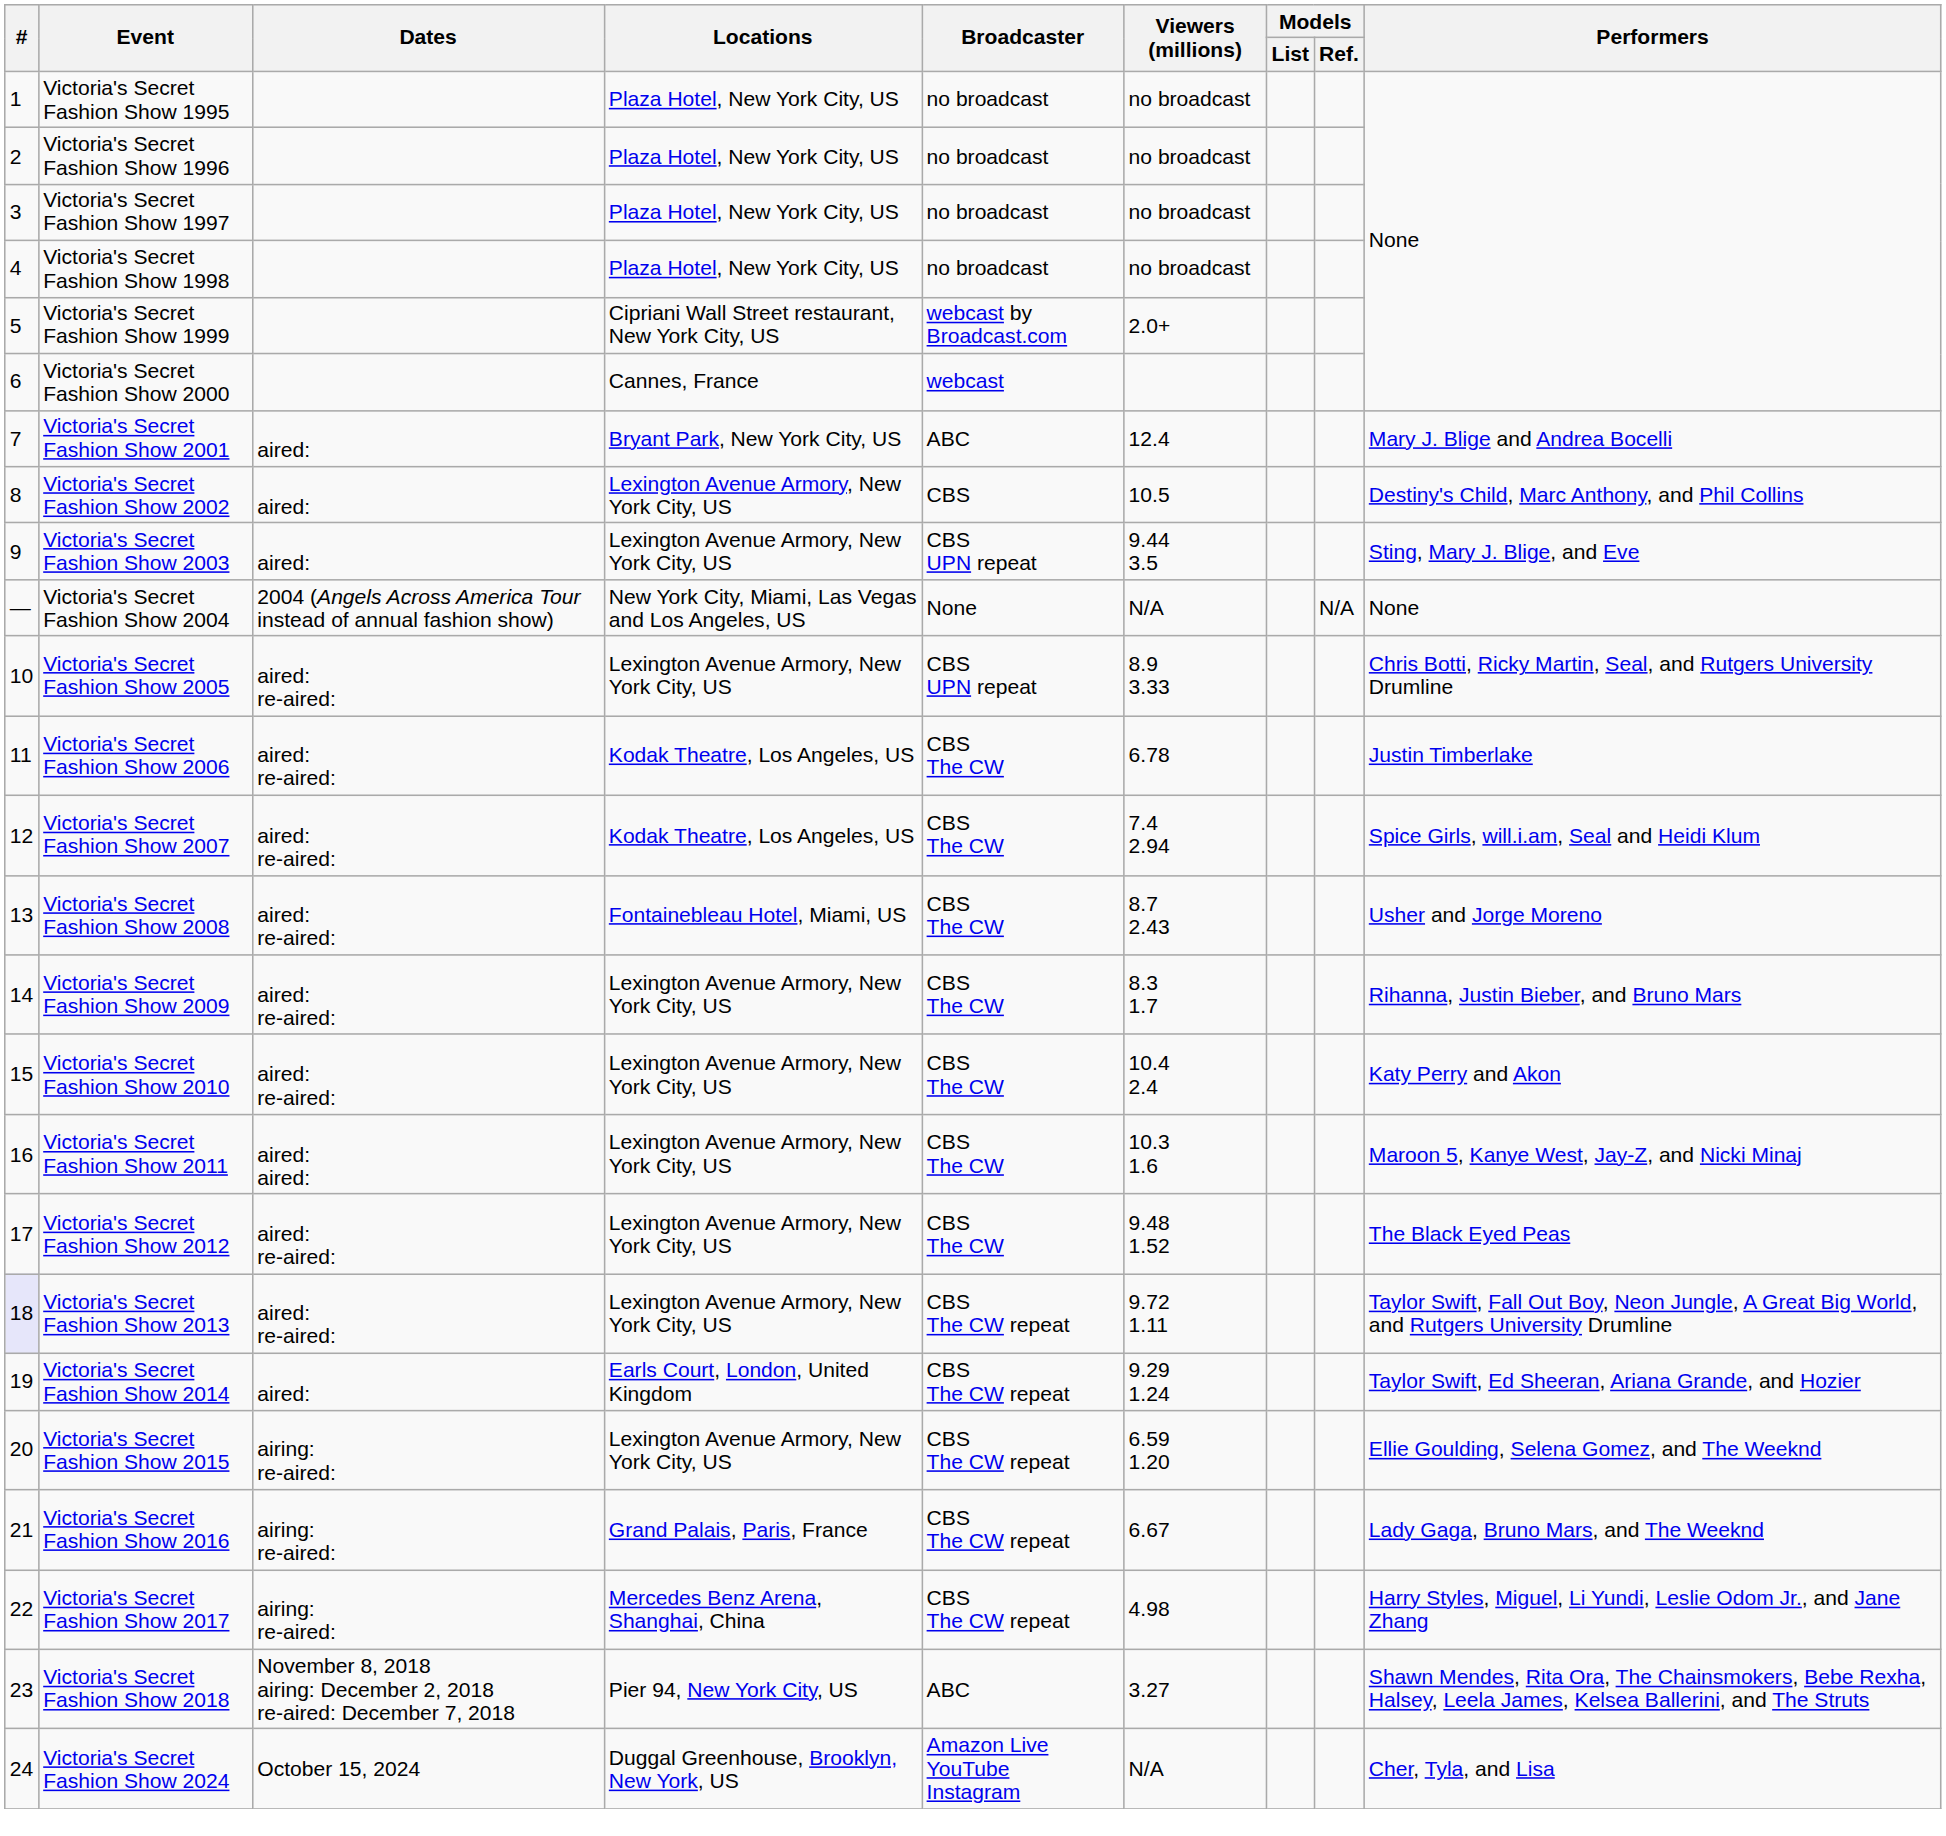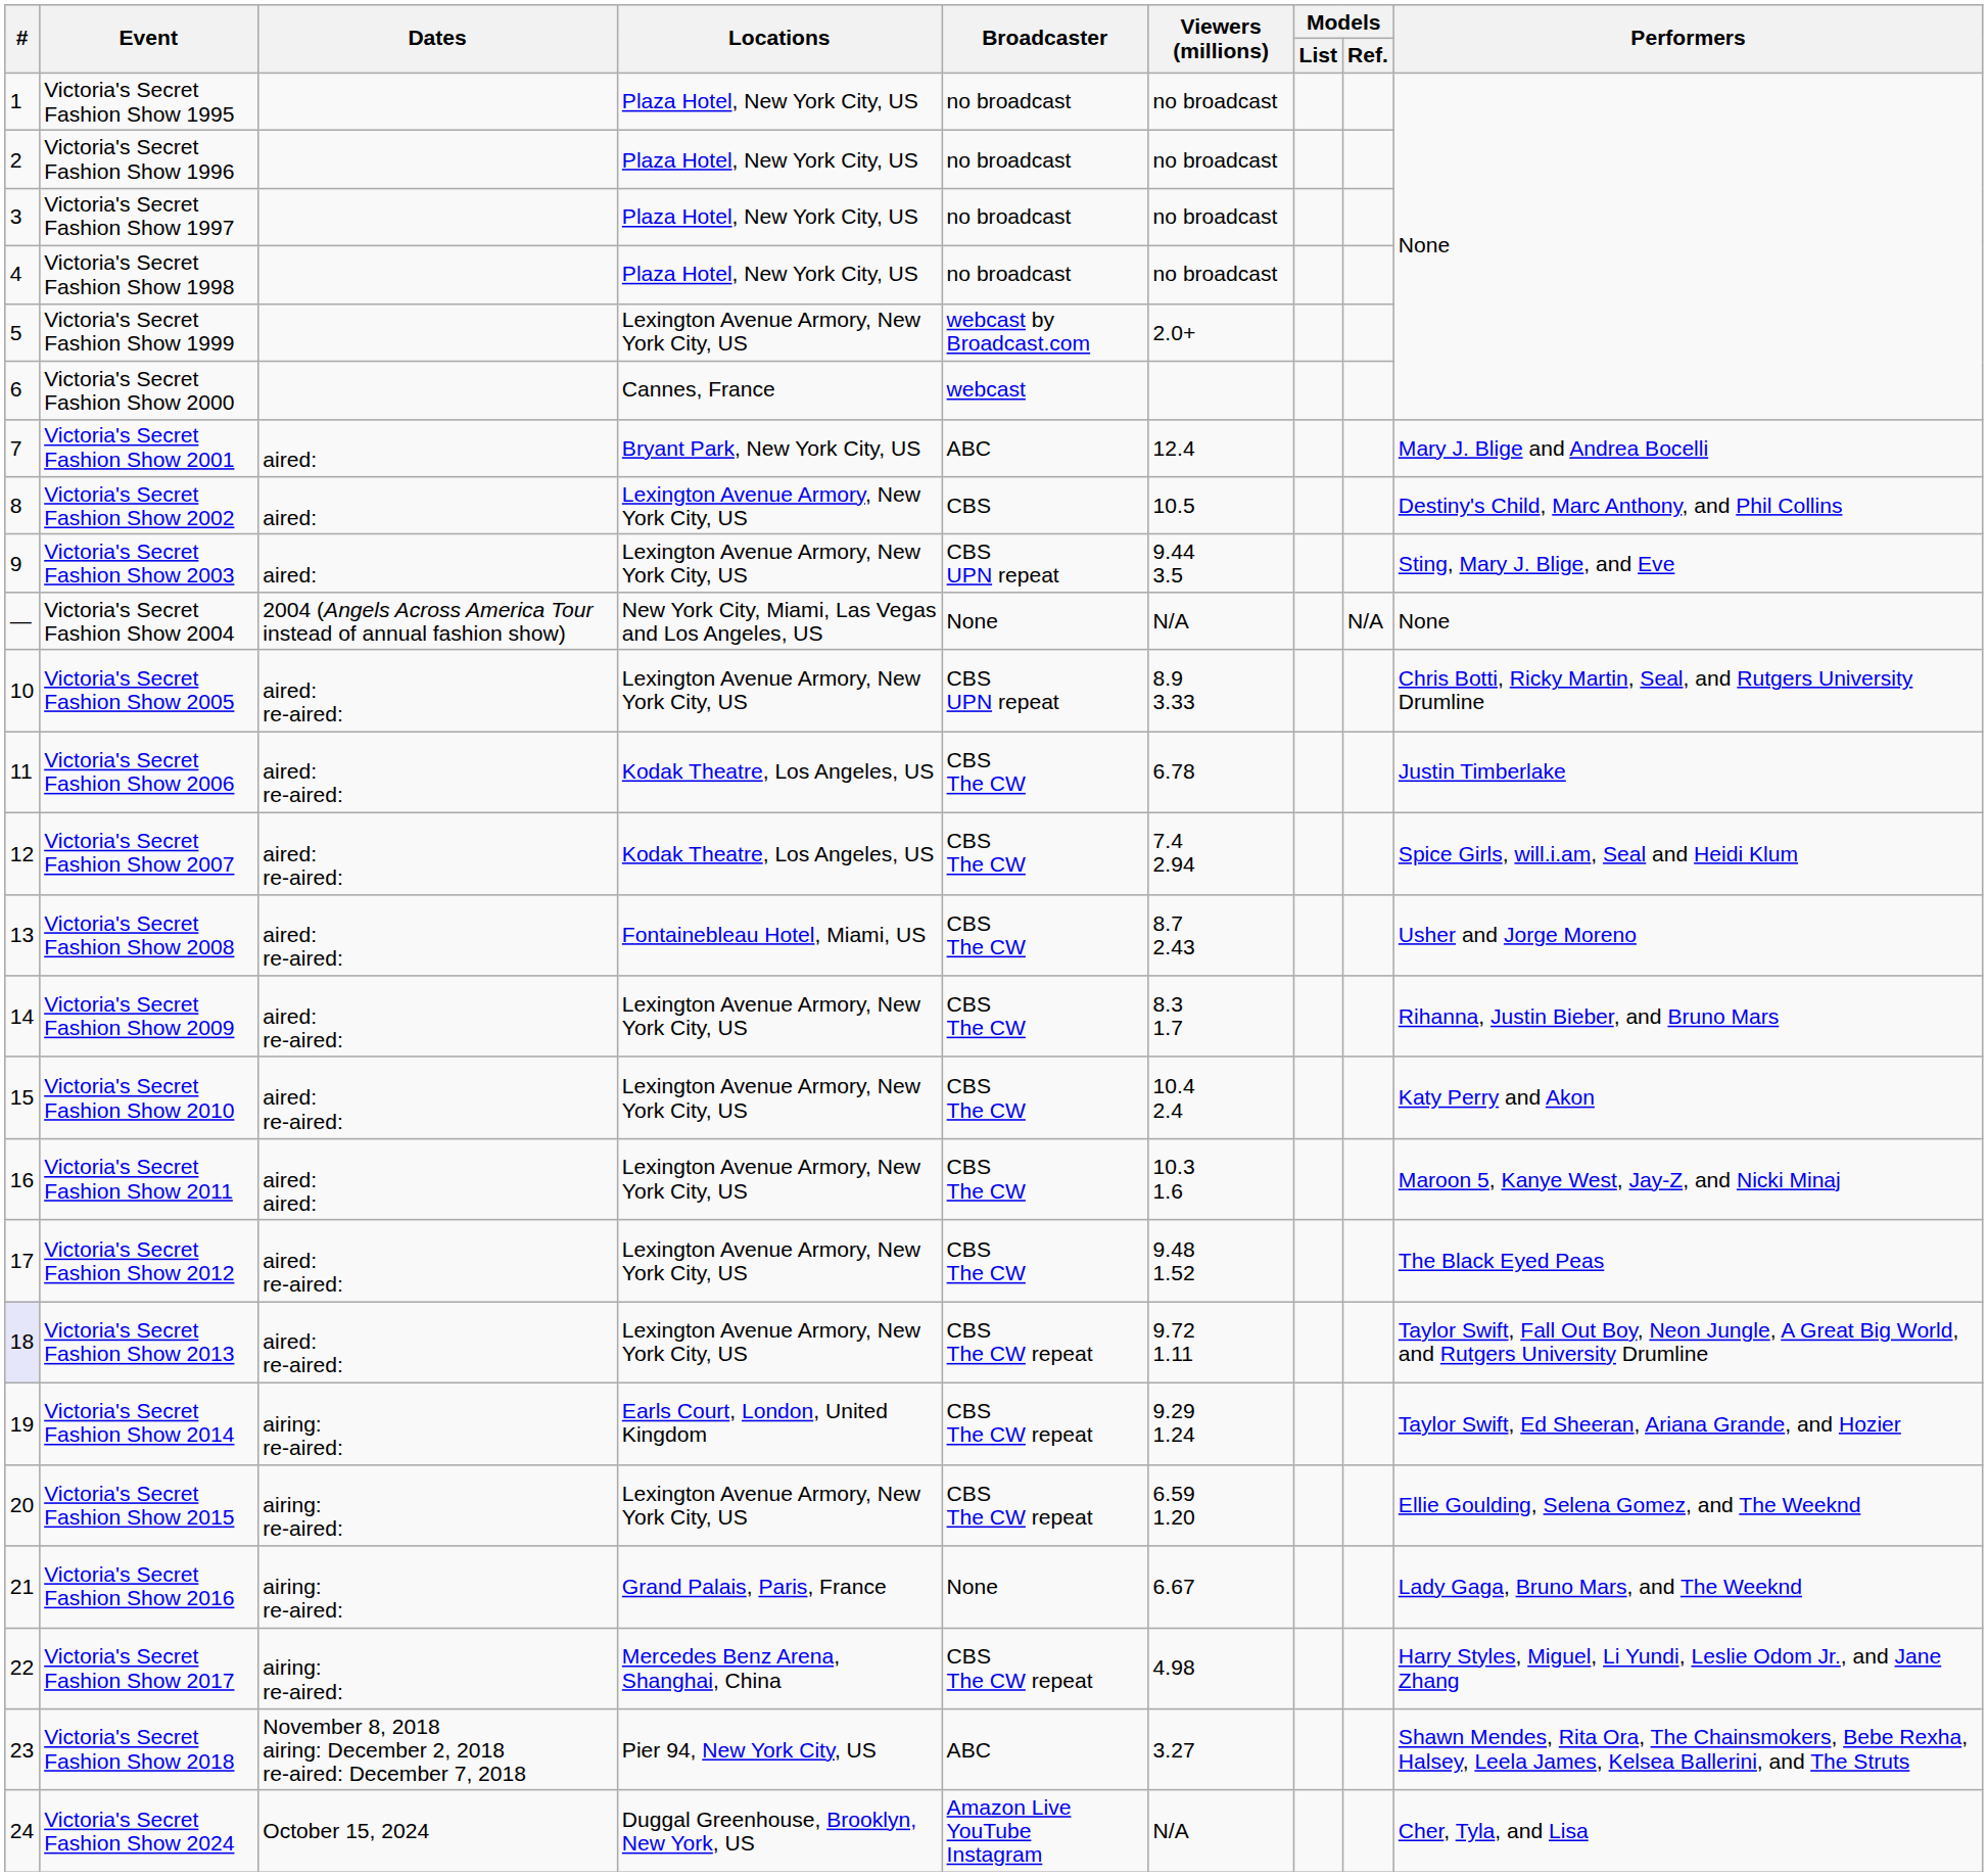 <table class="wikitable" style="font-size: 85%">
 <tr>
 <th rowspan="2">#</th>
 <th rowspan="2">Event</th>
 <th rowspan="2">Dates</th>
 <th rowspan="2">Locations</th>
 <th rowspan="2">Broadcaster</th>
 <th rowspan="2">Viewers (millions)</th>
 <th colspan="2">Models</th>
 <th rowspan="2">Performers</th>
 </tr>
 <tr>
 <th>List</th>
 <th>Ref.</th>
 </tr>
 <tr>
 <td>1</td>
 <td>Victoria's Secret Fashion Show 1995</td>
 <td></td>
 <td><a href='#'>Plaza Hotel</a>, New York City, US</td>
 <td>no broadcast</td>
 <td>no broadcast</td>
 <td></td>
 <td></td>
 <td rowspan="6">None</td>
 </tr>
 <tr>
 <td>2</td>
 <td>Victoria's Secret Fashion Show 1996</td>
 <td></td>
 <td><a href='#'>Plaza Hotel</a>, New York City, US</td>
 <td>no broadcast</td>
 <td>no broadcast</td>
 <td></td>
 <td></td>
 </tr>
 <tr>
 <td>3</td>
 <td>Victoria's Secret Fashion Show 1997</td>
 <td></td>
 <td><a href='#'>Plaza Hotel</a>, New York City, US</td>
 <td>no broadcast</td>
 <td>no broadcast</td>
 <td></td>
 <td></td>
 </tr>
 <tr>
 <td>4</td>
 <td>Victoria's Secret Fashion Show 1998</td>
 <td></td>
 <td><a href='#'>Plaza Hotel</a>, New York City, US</td>
 <td>no broadcast</td>
 <td>no broadcast</td>
 <td></td>
 <td></td>
 </tr>
 <tr>
 <td>5</td>
 <td>Victoria's Secret Fashion Show 1999</td>
 <td></td>
-<td>Cipriani Wall Street restaurant, New York City, US</td>
+<td>Lexington Avenue Armory, New York City, US</td>
 <td><a href='#'>webcast</a> by <a href='#'>Broadcast.com</a></td>
 <td>2.0+</td>
 <td></td>
 <td></td>
 </tr>
 <tr>
 <td>6</td>
 <td>Victoria's Secret Fashion Show 2000</td>
 <td></td>
 <td>Cannes, France</td>
 <td><a href='#'>webcast</a></td>
 <td></td>
 <td></td>
 <td></td>
 </tr>
 <tr>
 <td>7</td>
 <td><a href='#'>Victoria's Secret Fashion Show 2001</a></td>
 <td><br>aired: </td>
 <td><a href='#'>Bryant Park</a>, New York City, US</td>
 <td>ABC</td>
 <td>12.4</td>
 <td></td>
 <td></td>
 <td><a href='#'>Mary J. Blige</a> and <a href='#'>Andrea Bocelli</a></td>
 </tr>
 <tr>
 <td>8</td>
 <td><a href='#'>Victoria's Secret Fashion Show 2002</a></td>
 <td><br>aired: </td>
 <td><a href='#'>Lexington Avenue Armory</a>, New York City, US</td>
 <td>CBS</td>
 <td>10.5</td>
 <td></td>
 <td></td>
 <td><a href='#'>Destiny's Child</a>, <a href='#'>Marc Anthony</a>, and <a href='#'>Phil Collins</a></td>
 </tr>
 <tr>
 <td>9</td>
 <td><a href='#'>Victoria's Secret Fashion Show 2003</a></td>
 <td><br>aired: </td>
 <td>Lexington Avenue Armory, New York City, US</td>
 <td>CBS<br><a href='#'>UPN</a> repeat</td>
 <td>9.44<br>3.5</td>
 <td></td>
 <td></td>
 <td><a href='#'>Sting</a>, <a href='#'>Mary J. Blige</a>, and <a href='#'>Eve</a></td>
 </tr>
 <tr>
 <td>—</td>
 <td>Victoria's Secret Fashion Show 2004</td>
 <td>2004 (<em>Angels Across America Tour</em> instead of annual fashion show)</td>
 <td>New York City, Miami, Las Vegas and Los Angeles, US</td>
 <td>None</td>
 <td>N/A</td>
 <td></td>
 <td>N/A</td>
 <td>None</td>
 </tr>
 <tr>
 <td>10</td>
 <td><a href='#'>Victoria's Secret Fashion Show 2005</a></td>
 <td><br>aired: <br>re-aired: </td>
 <td>Lexington Avenue Armory, New York City, US</td>
 <td>CBS<br><a href='#'>UPN</a> repeat</td>
 <td>8.9<br>3.33</td>
 <td></td>
 <td></td>
 <td><a href='#'>Chris Botti</a>, <a href='#'>Ricky Martin</a>, <a href='#'>Seal</a>, and <a href='#'>Rutgers University</a> Drumline</td>
 </tr>
 <tr>
 <td>11</td>
 <td><a href='#'>Victoria's Secret Fashion Show 2006</a></td>
 <td><br>aired: <br>re-aired: </td>
 <td><a href='#'>Kodak Theatre</a>, Los Angeles, US</td>
 <td>CBS<br><a href='#'>The CW</a></td>
 <td>6.78</td>
 <td></td>
 <td></td>
 <td><a href='#'>Justin Timberlake</a></td>
 </tr>
 <tr>
 <td>12</td>
 <td><a href='#'>Victoria's Secret Fashion Show 2007</a></td>
 <td><br>aired: <br>re-aired: </td>
 <td><a href='#'>Kodak Theatre</a>, Los Angeles, US</td>
 <td>CBS<br><a href='#'>The CW</a></td>
 <td>7.4<br>2.94</td>
 <td></td>
 <td></td>
 <td><a href='#'>Spice Girls</a>, <a href='#'>will.i.am</a>, <a href='#'>Seal</a> and <a href='#'>Heidi Klum</a></td>
 </tr>
 <tr>
 <td>13</td>
 <td><a href='#'>Victoria's Secret Fashion Show 2008</a></td>
 <td><br>aired: <br>re-aired: </td>
 <td><a href='#'>Fontainebleau Hotel</a>, Miami, US</td>
 <td>CBS<br><a href='#'>The CW</a></td>
 <td>8.7<br>2.43</td>
 <td></td>
 <td></td>
 <td><a href='#'>Usher</a> and <a href='#'>Jorge Moreno</a></td>
 </tr>
 <tr>
 <td>14</td>
 <td><a href='#'>Victoria's Secret Fashion Show 2009</a></td>
 <td><br>aired: <br>re-aired: </td>
 <td>Lexington Avenue Armory, New York City, US</td>
 <td>CBS<br><a href='#'>The CW</a></td>
 <td>8.3<br>1.7</td>
 <td></td>
 <td></td>
 <td><a href='#'>Rihanna</a>, <a href='#'>Justin Bieber</a>, and <a href='#'>Bruno Mars</a></td>
 </tr>
 <tr>
 <td>15</td>
 <td><a href='#'>Victoria's Secret Fashion Show 2010</a></td>
 <td><br>aired: <br>re-aired: </td>
 <td>Lexington Avenue Armory, New York City, US</td>
 <td>CBS<br><a href='#'>The CW</a></td>
 <td>10.4<br>2.4</td>
 <td></td>
 <td></td>
 <td><a href='#'>Katy Perry</a> and <a href='#'>Akon</a></td>
 </tr>
 <tr>
 <td>16</td>
 <td><a href='#'>Victoria's Secret Fashion Show 2011</a></td>
 <td><br>aired: <br>aired: </td>
 <td>Lexington Avenue Armory, New York City, US</td>
 <td>CBS<br><a href='#'>The CW</a></td>
 <td>10.3<br>1.6</td>
 <td></td>
 <td></td>
 <td><a href='#'>Maroon 5</a>, <a href='#'>Kanye West</a>, <a href='#'>Jay-Z</a>, and <a href='#'>Nicki Minaj</a></td>
 </tr>
 <tr>
 <td>17</td>
 <td><a href='#'>Victoria's Secret Fashion Show 2012</a></td>
 <td><br>aired: <br>re-aired: </td>
 <td>Lexington Avenue Armory, New York City, US</td>
 <td>CBS<br><a href='#'>The CW</a></td>
 <td>9.48<br>1.52</td>
 <td></td>
 <td></td>
 <td><a href='#'>The Black Eyed Peas</a></td>
 </tr>
 <tr>
 <td style="background: lavender;">18</td>
 <td><a href='#'>Victoria's Secret Fashion Show 2013</a></td>
 <td><br>aired: <br>re-aired: </td>
 <td>Lexington Avenue Armory, New York City, US</td>
 <td>CBS<br><a href='#'>The CW</a> repeat</td>
 <td>9.72<br>1.11</td>
 <td></td>
 <td></td>
 <td><a href='#'>Taylor Swift</a>, <a href='#'>Fall Out Boy</a>, <a href='#'>Neon Jungle</a>, <a href='#'>A Great Big World</a>, and <a href='#'>Rutgers University</a> Drumline</td>
 </tr>
 <tr>
 <td>19</td>
 <td><a href='#'>Victoria's Secret Fashion Show 2014</a></td>
-<td><br>aired: </td>
+<td><br>airing: <br>re-aired: </td>
 <td><a href='#'>Earls Court</a>, <a href='#'>London</a>, United Kingdom</td>
 <td>CBS <br><a href='#'>The CW</a> repeat</td>
 <td>9.29<br>1.24</td>
 <td></td>
 <td></td>
 <td><a href='#'>Taylor Swift</a>, <a href='#'>Ed Sheeran</a>, <a href='#'>Ariana Grande</a>, and <a href='#'>Hozier</a></td>
 </tr>
 <tr>
 <td>20</td>
 <td><a href='#'>Victoria's Secret Fashion Show 2015</a></td>
 <td><br>airing: <br>re-aired: </td>
 <td>Lexington Avenue Armory, New York City, US</td>
 <td>CBS <br><a href='#'>The CW</a> repeat</td>
 <td>6.59<br>1.20</td>
 <td></td>
 <td></td>
 <td><a href='#'>Ellie Goulding</a>, <a href='#'>Selena Gomez</a>, and <a href='#'>The Weeknd</a></td>
 </tr>
 <tr>
 <td>21</td>
 <td><a href='#'>Victoria's Secret Fashion Show 2016</a></td>
 <td><br>airing: <br>re-aired: </td>
 <td><a href='#'>Grand Palais</a>, <a href='#'>Paris</a>, France</td>
-<td>CBS <br><a href='#'>The CW</a> repeat</td>
+<td>None</td>
 <td>6.67</td>
 <td></td>
 <td></td>
 <td><a href='#'>Lady Gaga</a>, <a href='#'>Bruno Mars</a>, and <a href='#'>The Weeknd</a></td>
 </tr>
 <tr>
 <td>22</td>
 <td><a href='#'>Victoria's Secret Fashion Show 2017</a></td>
 <td><br>airing: <br>re-aired: </td>
 <td><a href='#'>Mercedes Benz Arena</a>, <a href='#'>Shanghai</a>, China</td>
 <td>CBS <br><a href='#'>The CW</a> repeat</td>
 <td>4.98</td>
 <td></td>
 <td></td>
 <td><a href='#'>Harry Styles</a>, <a href='#'>Miguel</a>, <a href='#'>Li Yundi</a>, <a href='#'>Leslie Odom Jr.</a>, and <a href='#'>Jane Zhang</a></td>
 </tr>
 <tr>
 <td>23</td>
 <td><a href='#'>Victoria's Secret Fashion Show 2018</a></td>
 <td>November 8, 2018<br>airing: December 2, 2018<br>re-aired: December 7, 2018</td>
 <td>Pier 94, <a href='#'>New York City</a>, US</td>
 <td>ABC</td>
 <td>3.27</td>
 <td></td>
 <td></td>
 <td><a href='#'>Shawn Mendes</a>, <a href='#'>Rita Ora</a>, <a href='#'>The Chainsmokers</a>, <a href='#'>Bebe Rexha</a>, <a href='#'>Halsey</a>, <a href='#'>Leela James</a>, <a href='#'>Kelsea Ballerini</a>, and <a href='#'>The Struts</a></td>
 </tr>
 <tr>
 <td>24</td>
 <td><a href='#'>Victoria's Secret Fashion Show 2024</a></td>
 <td>October 15, 2024</td>
 <td>Duggal Greenhouse, <a href='#'>Brooklyn, New York</a>, US</td>
 <td><a href='#'>Amazon Live</a><br><a href='#'>YouTube</a><br><a href='#'>Instagram</a></td>
 <td>N/A</td>
 <td></td>
 <td></td>
 <td><a href='#'>Cher</a>, <a href='#'>Tyla</a>, and <a href='#'>Lisa</a></td>
 </tr>
 </table>
